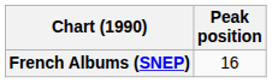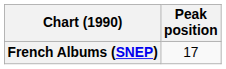 <table class="wikitable plainrowheaders" style="text-align:center">
 <tr>
 <th scope="col">Chart (1990)</th>
 <th scope="col">Peak<br>position</th>
 </tr>
 <tr>
 <th scope="row">French Albums (<a href='#'>SNEP</a>)</th>
-<td>16</td>
+<td>17</td>
 </tr>
 </table>
